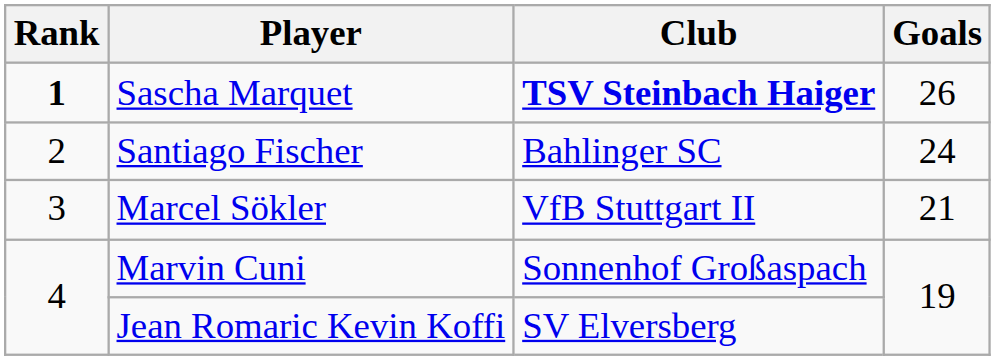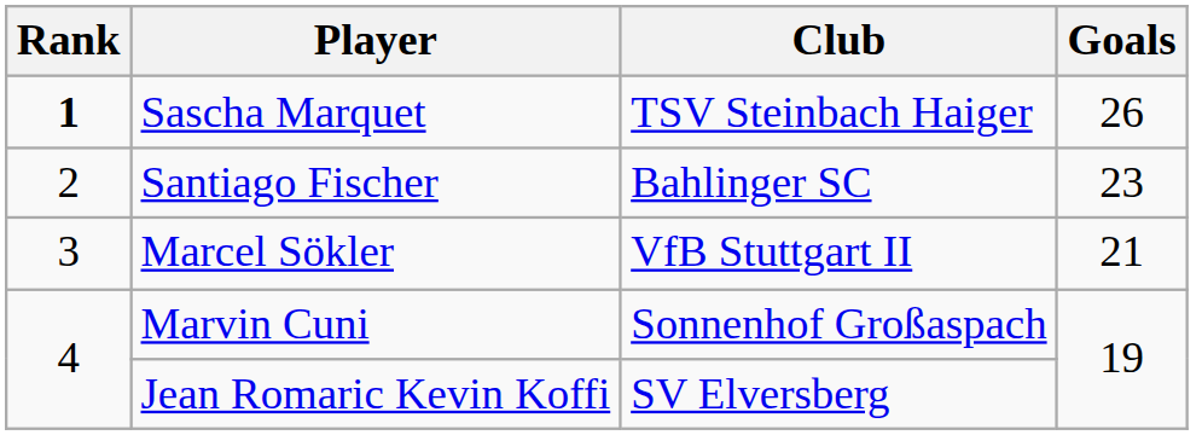 <table class="wikitable" style="text-align:center">
 <tr>
 <th>Rank</th>
 <th>Player</th>
 <th>Club</th>
 <th>Goals</th>
 </tr>
 <tr>
 <td><strong>1</strong></td>
 <td align="left"> <a href='#'>Sascha Marquet</a></td>
-<td align="left"><strong><a href='#'>TSV Steinbach Haiger</a></strong></td>
+<td align="left"><a href='#'>TSV Steinbach Haiger</a></td>
 <td>26</td>
 </tr>
 <tr>
 <td>2</td>
 <td align="left"> <a href='#'>Santiago Fischer</a></td>
 <td align="left"><a href='#'>Bahlinger SC</a></td>
-<td>24</td>
+<td>23</td>
 </tr>
 <tr>
 <td>3</td>
 <td align="left"> <a href='#'>Marcel Sökler</a></td>
 <td align="left"><a href='#'>VfB Stuttgart II</a></td>
 <td>21</td>
 </tr>
 <tr>
 <td rowspan=2>4</td>
 <td align="left"> <a href='#'>Marvin Cuni</a></td>
 <td align="left"><a href='#'>Sonnenhof Großaspach</a></td>
 <td rowspan=2>19</td>
 </tr>
 <tr>
 <td align="left"> <a href='#'>Jean Romaric Kevin Koffi</a></td>
 <td align="left"><a href='#'>SV Elversberg</a></td>
 </tr>
 </table>
